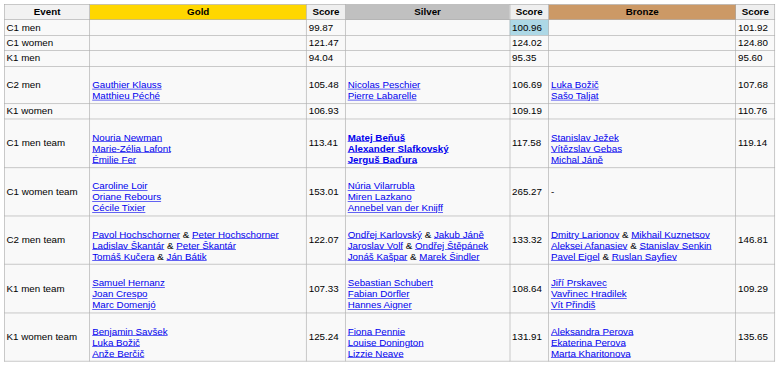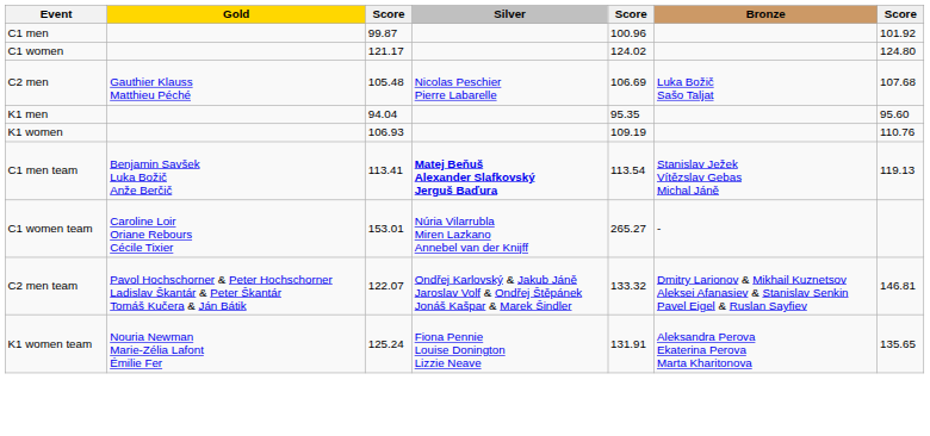 <table class="wikitable" width=100%>
 <tr>
 <th>Event</th>
 <td align=center bgcolor="gold"><strong>Gold</strong></td>
 <td align=center bgcolor="EFEFEF"><strong>Score</strong></td>
 <td align=center bgcolor="silver"><strong>Silver</strong></td>
 <td align=center bgcolor="EFEFEF"><strong>Score</strong></td>
 <td align=center bgcolor="CC9966"><strong>Bronze</strong></td>
 <td align=center bgcolor="EFEFEF"><strong>Score</strong></td>
 </tr>
 <tr>
 <td>C1 men</td>
 <td></td>
 <td>99.87</td>
 <td></td>
-<td style="background: lightblue;">100.96</td>
+<td>100.96</td>
 <td></td>
 <td>101.92</td>
 </tr>
 <tr>
 <td>C1 women</td>
 <td></td>
-<td>121.47</td>
+<td>121.17</td>
 <td></td>
 <td>124.02</td>
 <td></td>
 <td>124.80</td>
+</tr>
+<tr>
+<td>C2 men</td>
+<td><br><a href='#'>Gauthier Klauss</a><br><a href='#'>Matthieu Péché</a></td>
+<td>105.48</td>
+<td><br><a href='#'>Nicolas Peschier</a><br><a href='#'>Pierre Labarelle</a></td>
+<td>106.69</td>
+<td><br><a href='#'>Luka Božič</a><br><a href='#'>Sašo Taljat</a></td>
+<td>107.68</td>
 </tr>
 <tr>
 <td>K1 men</td>
 <td></td>
 <td>94.04</td>
 <td></td>
 <td>95.35</td>
 <td></td>
 <td>95.60</td>
-</tr>
-<tr>
-<td>C2 men</td>
-<td><br><a href='#'>Gauthier Klauss</a><br><a href='#'>Matthieu Péché</a></td>
-<td>105.48</td>
-<td><br><a href='#'>Nicolas Peschier</a><br><a href='#'>Pierre Labarelle</a></td>
-<td>106.69</td>
-<td><br><a href='#'>Luka Božič</a><br><a href='#'>Sašo Taljat</a></td>
-<td>107.68</td>
 </tr>
 <tr>
 <td>K1 women</td>
 <td></td>
 <td>106.93</td>
 <td></td>
 <td>109.19</td>
 <td></td>
 <td>110.76</td>
 </tr>
 <tr>
 <td>C1 men team</td>
-<td><br><a href='#'>Nouria Newman</a><br><a href='#'>Marie-Zélia Lafont</a><br><a href='#'>Émilie Fer</a></td>
+<td><br><a href='#'>Benjamin Savšek</a><br><a href='#'>Luka Božič</a><br><a href='#'>Anže Berčič</a></td>
 <td>113.41</td>
 <td><strong><br><a href='#'>Matej Beňuš</a><br><a href='#'>Alexander Slafkovský</a><br><a href='#'>Jerguš Baďura</a></strong></td>
-<td>117.58</td>
+<td>113.54</td>
 <td><br><a href='#'>Stanislav Ježek</a><br><a href='#'>Vítězslav Gebas</a><br><a href='#'>Michal Jáně</a></td>
-<td>119.14</td>
+<td>119.13</td>
 </tr>
 <tr>
 <td>C1 women team</td>
 <td><br><a href='#'>Caroline Loir</a><br><a href='#'>Oriane Rebours</a><br><a href='#'>Cécile Tixier</a></td>
 <td>153.01</td>
 <td><br><a href='#'>Núria Vilarrubla</a><br><a href='#'>Miren Lazkano</a><br><a href='#'>Annebel van der Knijff</a></td>
 <td>265.27</td>
 <td>-</td>
 <td></td>
 </tr>
 <tr>
 <td>C2 men team</td>
 <td><br><a href='#'>Pavol Hochschorner</a> & <a href='#'>Peter Hochschorner</a><br><a href='#'>Ladislav Škantár</a> & <a href='#'>Peter Škantár</a><br><a href='#'>Tomáš Kučera</a> & <a href='#'>Ján Bátik</a></td>
 <td>122.07</td>
 <td><br><a href='#'>Ondřej Karlovský</a> & <a href='#'>Jakub Jáně</a><br><a href='#'>Jaroslav Volf</a> & <a href='#'>Ondřej Štěpánek</a><br><a href='#'>Jonáš Kašpar</a> & <a href='#'>Marek Šindler</a></td>
 <td>133.32</td>
 <td><br><a href='#'>Dmitry Larionov</a> & <a href='#'>Mikhail Kuznetsov</a><br><a href='#'>Aleksei Afanasiev</a> & <a href='#'>Stanislav Senkin</a><br><a href='#'>Pavel Eigel</a> & <a href='#'>Ruslan Sayfiev</a></td>
 <td>146.81</td>
 </tr>
 <tr>
-<td>K1 men team</td>
-<td><br><a href='#'>Samuel Hernanz</a><br><a href='#'>Joan Crespo</a><br><a href='#'>Marc Domenjó</a></td>
-<td>107.33</td>
-<td><br><a href='#'>Sebastian Schubert</a><br><a href='#'>Fabian Dörfler</a><br><a href='#'>Hannes Aigner</a></td>
-<td>108.64</td>
-<td><br><a href='#'>Jiří Prskavec</a><br><a href='#'>Vavřinec Hradilek</a><br><a href='#'>Vít Přindiš</a></td>
-<td>109.29</td>
-</tr>
-<tr>
 <td>K1 women team</td>
-<td><br><a href='#'>Benjamin Savšek</a><br><a href='#'>Luka Božič</a><br><a href='#'>Anže Berčič</a></td>
+<td><br><a href='#'>Nouria Newman</a><br><a href='#'>Marie-Zélia Lafont</a><br><a href='#'>Émilie Fer</a></td>
 <td>125.24</td>
 <td><br><a href='#'>Fiona Pennie</a><br><a href='#'>Louise Donington</a><br><a href='#'>Lizzie Neave</a></td>
 <td>131.91</td>
 <td><br><a href='#'>Aleksandra Perova</a><br><a href='#'>Ekaterina Perova</a><br><a href='#'>Marta Kharitonova</a></td>
 <td>135.65</td>
 </tr>
 </table>
